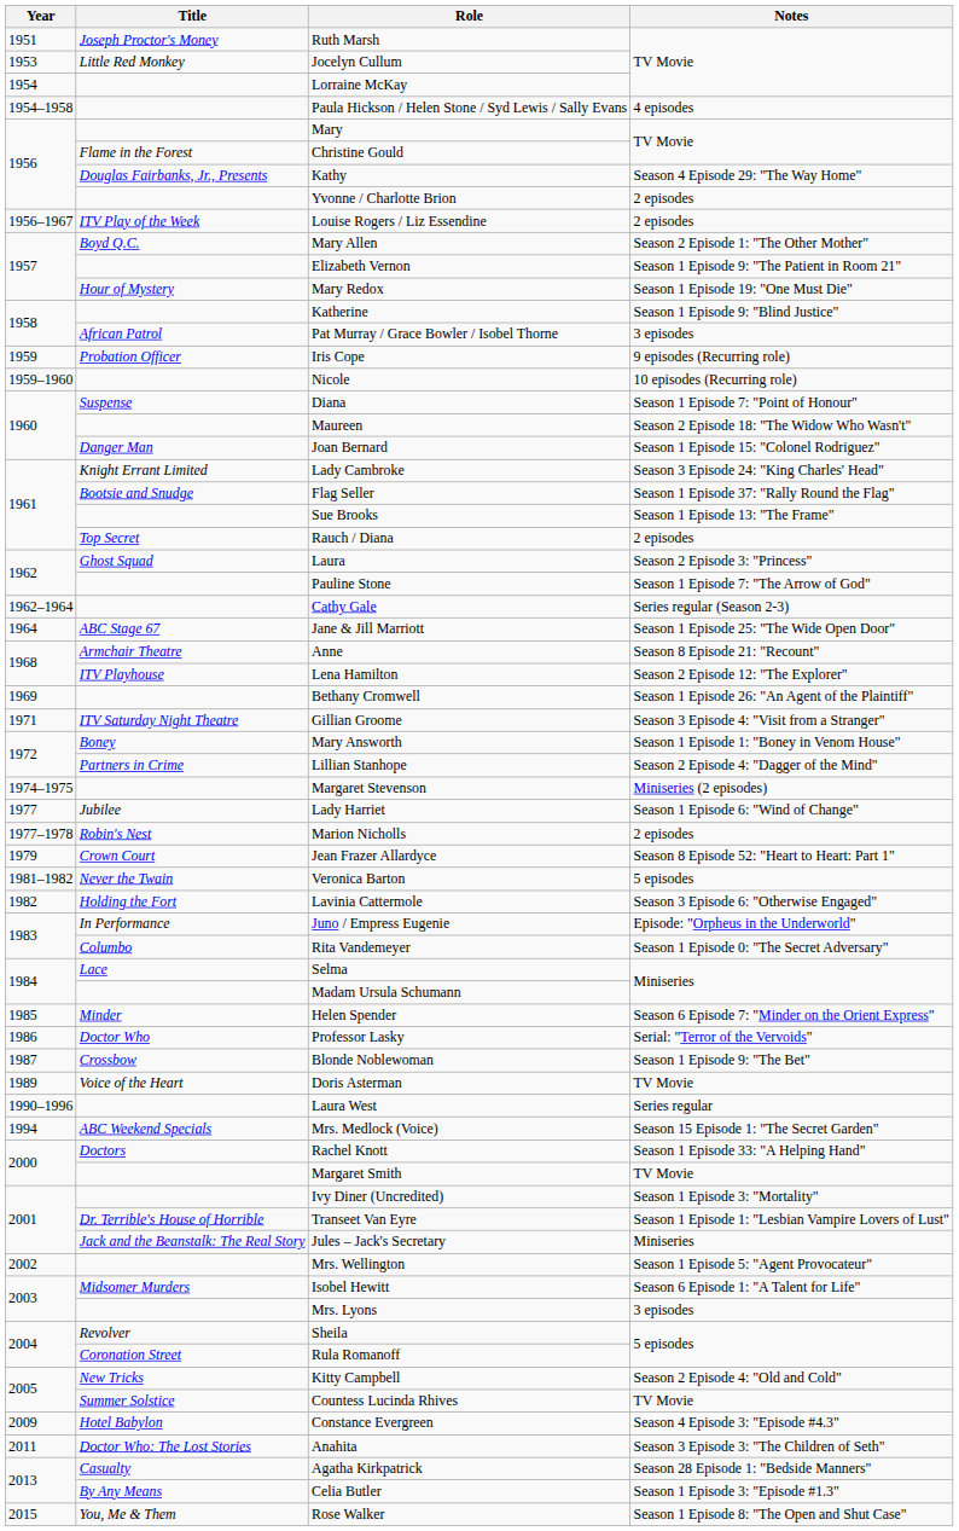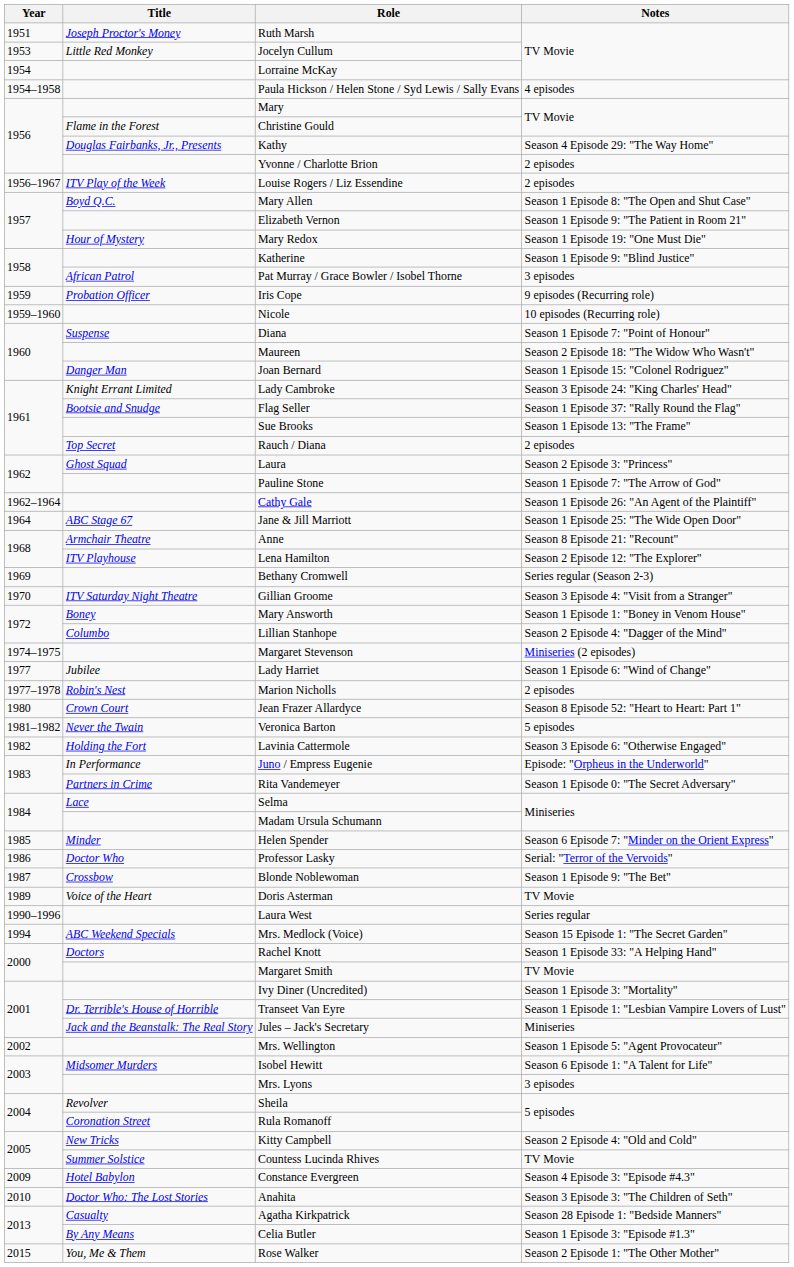 <table class="wikitable sortable">
 <tr>
 <th>Year</th>
 <th>Title</th>
 <th>Role</th>
 <th class="unsortable">Notes</th>
 </tr>
 <tr>
 <td>1951</td>
 <td><em><a href='#'>Joseph Proctor's Money</a></em></td>
 <td>Ruth Marsh</td>
 <td rowspan="3">TV Movie</td>
 </tr>
 <tr>
 <td>1953</td>
 <td><em>Little Red Monkey</em></td>
 <td>Jocelyn Cullum</td>
 </tr>
 <tr>
 <td>1954</td>
 <td><em></em></td>
 <td>Lorraine McKay</td>
 </tr>
 <tr>
 <td>1954–1958</td>
 <td><em></em></td>
 <td>Paula Hickson / Helen Stone / Syd Lewis / Sally Evans</td>
 <td>4 episodes</td>
 </tr>
 <tr>
 <td rowspan="4">1956</td>
 <td><em></em></td>
 <td>Mary</td>
 <td rowspan="2">TV Movie</td>
 </tr>
 <tr>
 <td><em>Flame in the Forest</em></td>
 <td>Christine Gould</td>
 </tr>
 <tr>
 <td><em><a href='#'>Douglas Fairbanks, Jr., Presents</a></em></td>
 <td>Kathy</td>
 <td>Season 4 Episode 29: "The Way Home"</td>
 </tr>
 <tr>
 <td><em></em></td>
 <td>Yvonne / Charlotte Brion</td>
 <td>2 episodes</td>
 </tr>
 <tr>
 <td>1956–1967</td>
 <td><em><a href='#'>ITV Play of the Week</a></em></td>
 <td>Louise Rogers / Liz Essendine</td>
 <td>2 episodes</td>
 </tr>
 <tr>
 <td rowspan="3">1957</td>
 <td><em><a href='#'>Boyd Q.C.</a></em></td>
 <td>Mary Allen</td>
-<td>Season 2 Episode 1: "The Other Mother"</td>
+<td>Season 1 Episode 8: "The Open and Shut Case"</td>
 </tr>
 <tr>
 <td><em></em></td>
 <td>Elizabeth Vernon</td>
 <td>Season 1 Episode 9: "The Patient in Room 21"</td>
 </tr>
 <tr>
 <td><em><a href='#'>Hour of Mystery</a></em></td>
 <td>Mary Redox</td>
 <td>Season 1 Episode 19: "One Must Die"</td>
 </tr>
 <tr>
 <td rowspan="2">1958</td>
 <td><em></em></td>
 <td>Katherine</td>
 <td>Season 1 Episode 9: "Blind Justice"</td>
 </tr>
 <tr>
 <td><em><a href='#'>African Patrol</a></em></td>
 <td>Pat Murray / Grace Bowler / Isobel Thorne</td>
 <td>3 episodes</td>
 </tr>
 <tr>
 <td>1959</td>
 <td><em><a href='#'>Probation Officer</a></em></td>
 <td>Iris Cope</td>
 <td>9 episodes (Recurring role)</td>
 </tr>
 <tr>
 <td>1959–1960</td>
 <td><em></em></td>
 <td>Nicole</td>
 <td>10 episodes (Recurring role)</td>
 </tr>
 <tr>
 <td rowspan="3">1960</td>
 <td><em><a href='#'>Suspense</a></em></td>
 <td>Diana</td>
 <td>Season 1 Episode 7: "Point of Honour"</td>
 </tr>
 <tr>
 <td><em></em></td>
 <td>Maureen</td>
 <td>Season 2 Episode 18: "The Widow Who Wasn't"</td>
 </tr>
 <tr>
 <td><em><a href='#'>Danger Man</a></em></td>
 <td>Joan Bernard</td>
 <td>Season 1 Episode 15: "Colonel Rodriguez"</td>
 </tr>
 <tr>
 <td rowspan="4">1961</td>
 <td><em>Knight Errant Limited</em></td>
 <td>Lady Cambroke</td>
 <td>Season 3 Episode 24: "King Charles' Head"</td>
 </tr>
 <tr>
 <td><em><a href='#'>Bootsie and Snudge</a></em></td>
 <td>Flag Seller</td>
 <td>Season 1 Episode 37: "Rally Round the Flag"</td>
 </tr>
 <tr>
 <td><em></em></td>
 <td>Sue Brooks</td>
 <td>Season 1 Episode 13: "The Frame"</td>
 </tr>
 <tr>
 <td><em><a href='#'>Top Secret</a></em></td>
 <td>Rauch / Diana</td>
 <td>2 episodes</td>
 </tr>
 <tr>
 <td rowspan="2">1962</td>
 <td><em><a href='#'>Ghost Squad</a></em></td>
 <td>Laura</td>
 <td>Season 2 Episode 3: "Princess"</td>
 </tr>
 <tr>
 <td><em></em></td>
 <td>Pauline Stone</td>
 <td>Season 1 Episode 7: "The Arrow of God"</td>
 </tr>
 <tr>
 <td>1962–1964</td>
 <td><em></em></td>
 <td><a href='#'>Cathy Gale</a></td>
-<td>Series regular (Season 2-3)</td>
+<td>Season 1 Episode 26: "An Agent of the Plaintiff"</td>
 </tr>
 <tr>
 <td>1964</td>
 <td><em><a href='#'>ABC Stage 67</a></em></td>
 <td>Jane & Jill Marriott</td>
 <td>Season 1 Episode 25: "The Wide Open Door"</td>
 </tr>
 <tr>
 <td rowspan="2">1968</td>
 <td><em><a href='#'>Armchair Theatre</a></em></td>
 <td>Anne</td>
 <td>Season 8 Episode 21: "Recount"</td>
 </tr>
 <tr>
 <td><em><a href='#'>ITV Playhouse</a></em></td>
 <td>Lena Hamilton</td>
 <td>Season 2 Episode 12: "The Explorer"</td>
 </tr>
 <tr>
 <td>1969</td>
 <td><em></em></td>
 <td>Bethany Cromwell</td>
-<td>Season 1 Episode 26: "An Agent of the Plaintiff"</td>
+<td>Series regular (Season 2-3)</td>
 </tr>
 <tr>
-<td>1971</td>
+<td>1970</td>
 <td><em><a href='#'>ITV Saturday Night Theatre</a></em></td>
 <td>Gillian Groome</td>
 <td>Season 3 Episode 4: "Visit from a Stranger"</td>
 </tr>
 <tr>
 <td rowspan="2">1972</td>
 <td><em><a href='#'>Boney</a></em></td>
 <td>Mary Answorth</td>
 <td>Season 1 Episode 1: "Boney in Venom House"</td>
 </tr>
 <tr>
-<td><em><a href='#'>Partners in Crime</a></em></td>
+<td><em><a href='#'>Columbo</a></em></td>
 <td>Lillian Stanhope</td>
 <td>Season 2 Episode 4: "Dagger of the Mind"</td>
 </tr>
 <tr>
 <td>1974–1975</td>
 <td><em></em></td>
 <td>Margaret Stevenson</td>
 <td><a href='#'>Miniseries</a> (2 episodes)</td>
 </tr>
 <tr>
 <td>1977</td>
 <td><em>Jubilee</em></td>
 <td>Lady Harriet</td>
 <td>Season 1 Episode 6: "Wind of Change"</td>
 </tr>
 <tr>
 <td>1977–1978</td>
 <td><em><a href='#'>Robin's Nest</a></em></td>
 <td>Marion Nicholls</td>
 <td>2 episodes</td>
 </tr>
 <tr>
-<td>1979</td>
+<td>1980</td>
 <td><em><a href='#'>Crown Court</a></em></td>
 <td>Jean Frazer Allardyce</td>
 <td>Season 8 Episode 52: "Heart to Heart: Part 1"</td>
 </tr>
 <tr>
 <td>1981–1982</td>
 <td><em><a href='#'>Never the Twain</a></em></td>
 <td>Veronica Barton</td>
 <td>5 episodes</td>
 </tr>
 <tr>
 <td>1982</td>
 <td><em><a href='#'>Holding the Fort</a></em></td>
 <td>Lavinia Cattermole</td>
 <td>Season 3 Episode 6: "Otherwise Engaged"</td>
 </tr>
 <tr>
 <td rowspan="2">1983</td>
 <td><em>In Performance</em></td>
 <td><a href='#'>Juno</a> / Empress Eugenie</td>
 <td>Episode: "<a href='#'>Orpheus in the Underworld</a>"</td>
 </tr>
 <tr>
-<td><em><a href='#'>Columbo</a></em></td>
+<td><em><a href='#'>Partners in Crime</a></em></td>
 <td>Rita Vandemeyer</td>
 <td>Season 1 Episode 0: "The Secret Adversary"</td>
 </tr>
 <tr>
 <td rowspan="2">1984</td>
 <td><em><a href='#'>Lace</a></em></td>
 <td>Selma</td>
 <td rowspan="2">Miniseries</td>
 </tr>
 <tr>
 <td><em></em></td>
 <td>Madam Ursula Schumann</td>
 </tr>
 <tr>
 <td>1985</td>
 <td><em><a href='#'>Minder</a></em></td>
 <td>Helen Spender</td>
 <td>Season 6 Episode 7: "<a href='#'>Minder on the Orient Express</a>"</td>
 </tr>
 <tr>
 <td>1986</td>
 <td><em><a href='#'>Doctor Who</a></em></td>
 <td>Professor Lasky</td>
 <td>Serial: "<a href='#'>Terror of the Vervoids</a>"</td>
 </tr>
 <tr>
 <td>1987</td>
 <td><em><a href='#'>Crossbow</a></em></td>
 <td>Blonde Noblewoman</td>
 <td>Season 1 Episode 9: "The Bet"</td>
 </tr>
 <tr>
 <td>1989</td>
 <td><em>Voice of the Heart</em></td>
 <td>Doris Asterman</td>
 <td>TV Movie</td>
 </tr>
 <tr>
 <td>1990–1996</td>
 <td><em></em></td>
 <td>Laura West</td>
 <td>Series regular</td>
 </tr>
 <tr>
 <td>1994</td>
 <td><em><a href='#'>ABC Weekend Specials</a></em></td>
 <td>Mrs. Medlock (Voice)</td>
 <td>Season 15 Episode 1: "The Secret Garden"</td>
 </tr>
 <tr>
 <td rowspan="2">2000</td>
 <td><em><a href='#'>Doctors</a></em></td>
 <td>Rachel Knott</td>
 <td>Season 1 Episode 33: "A Helping Hand"</td>
 </tr>
 <tr>
 <td><em></em></td>
 <td>Margaret Smith</td>
 <td>TV Movie</td>
 </tr>
 <tr>
 <td rowspan="3">2001</td>
 <td><em></em></td>
 <td>Ivy Diner (Uncredited)</td>
 <td>Season 1 Episode 3: "Mortality"</td>
 </tr>
 <tr>
 <td><em><a href='#'>Dr. Terrible's House of Horrible</a></em></td>
 <td>Transeet Van Eyre</td>
 <td>Season 1 Episode 1: "Lesbian Vampire Lovers of Lust"</td>
 </tr>
 <tr>
 <td><em><a href='#'>Jack and the Beanstalk: The Real Story</a></em></td>
 <td>Jules – Jack's Secretary</td>
 <td>Miniseries</td>
 </tr>
 <tr>
 <td>2002</td>
 <td><em></em></td>
 <td>Mrs. Wellington</td>
 <td>Season 1 Episode 5: "Agent Provocateur"</td>
 </tr>
 <tr>
 <td rowspan="2">2003</td>
 <td><em><a href='#'>Midsomer Murders</a></em></td>
 <td>Isobel Hewitt</td>
 <td>Season 6 Episode 1: "A Talent for Life"</td>
 </tr>
 <tr>
 <td><em></em></td>
 <td>Mrs. Lyons</td>
 <td>3 episodes</td>
 </tr>
 <tr>
 <td rowspan="2">2004</td>
 <td><em>Revolver</em></td>
 <td>Sheila</td>
 <td rowspan="2">5 episodes</td>
 </tr>
 <tr>
 <td><em><a href='#'>Coronation Street</a></em></td>
 <td>Rula Romanoff</td>
 </tr>
 <tr>
 <td rowspan="2">2005</td>
 <td><em><a href='#'>New Tricks</a></em></td>
 <td>Kitty Campbell</td>
 <td>Season 2 Episode 4: "Old and Cold"</td>
 </tr>
 <tr>
 <td><em><a href='#'>Summer Solstice</a></em></td>
 <td>Countess Lucinda Rhives</td>
 <td>TV Movie</td>
 </tr>
 <tr>
 <td>2009</td>
 <td><em><a href='#'>Hotel Babylon</a></em></td>
 <td>Constance Evergreen</td>
 <td>Season 4 Episode 3: "Episode #4.3"</td>
 </tr>
 <tr>
-<td>2011</td>
+<td>2010</td>
 <td><em><a href='#'>Doctor Who: The Lost Stories</a></em></td>
 <td>Anahita</td>
 <td>Season 3 Episode 3: "The Children of Seth"</td>
 </tr>
 <tr>
 <td rowspan="2">2013</td>
 <td><em><a href='#'>Casualty</a></em></td>
 <td>Agatha Kirkpatrick</td>
 <td>Season 28 Episode 1: "Bedside Manners"</td>
 </tr>
 <tr>
 <td><em><a href='#'>By Any Means</a></em></td>
 <td>Celia Butler</td>
 <td>Season 1 Episode 3: "Episode #1.3"</td>
 </tr>
 <tr>
 <td>2015</td>
 <td><em>You, Me & Them</em></td>
 <td>Rose Walker</td>
-<td>Season 1 Episode 8: "The Open and Shut Case"</td>
+<td>Season 2 Episode 1: "The Other Mother"</td>
 </tr>
 </table>
